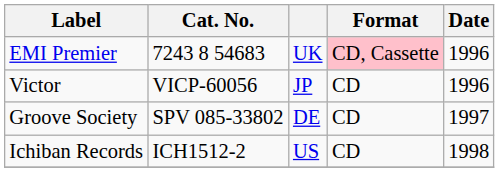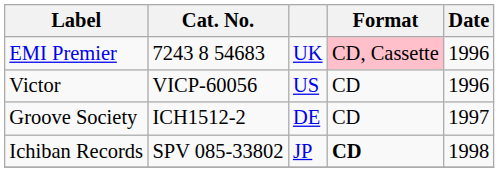 <table class="wikitable">
 <tr>
 <th>Label</th>
 <th>Cat. No.</th>
 <th></th>
 <th>Format</th>
 <th>Date</th>
 </tr>
 <tr>
 <td><a href='#'>EMI Premier</a></td>
 <td>7243 8 54683</td>
 <td><a href='#'>UK</a></td>
 <td style="background: pink;">CD, Cassette</td>
 <td>1996</td>
 </tr>
 <tr>
 <td>Victor</td>
 <td>VICP-60056</td>
-<td><a href='#'>JP</a></td>
+<td><a href='#'>US</a></td>
 <td>CD</td>
 <td>1996</td>
 </tr>
 <tr>
 <td>Groove Society</td>
-<td>SPV 085-33802</td>
+<td>ICH1512-2</td>
 <td><a href='#'>DE</a></td>
 <td>CD</td>
 <td>1997</td>
 </tr>
 <tr>
 <td>Ichiban Records</td>
-<td>ICH1512-2</td>
-<td><a href='#'>US</a></td>
-<td>CD</td>
+<td>SPV 085-33802</td>
+<td><a href='#'>JP</a></td>
+<td><strong>CD</strong></td>
 <td>1998</td>
 </tr>
 <tr>
 </tr>
 </table>
